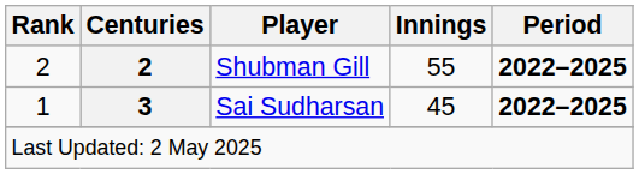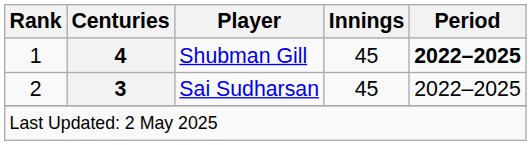 <table class="wikitable sortable">
 <tr>
 <th scope=col>Rank</th>
 <th scope=col>Centuries</th>
 <th scope=col>Player</th>
 <th scope=col>Innings</th>
 <th scope=col>Period</th>
 </tr>
 <tr>
-<td align="center">2</td>
-<th scope="row" style="text-align:center;">2</th>
+<td align="center">1</td>
+<th scope="row" style="text-align:center;">4</th>
 <td><a href='#'>Shubman Gill</a></td>
-<td align="center">55</td>
+<td align="center">45</td>
 <td><strong>2022–2025</strong></td>
 </tr>
 <tr>
-<td align="center">1</td>
+<td align="center">2</td>
 <th scope="row" style="text-align:center;">3</th>
 <td><a href='#'>Sai Sudharsan</a></td>
 <td align="center">45</td>
-<td><strong>2022–2025</strong></td>
+<td>2022–2025</td>
 </tr>
 <tr>
 </tr>
 <tr class=sortbottom>
 <td colspan=7><small>Last Updated: 2 May 2025</small></td>
 </tr>
 </table>
